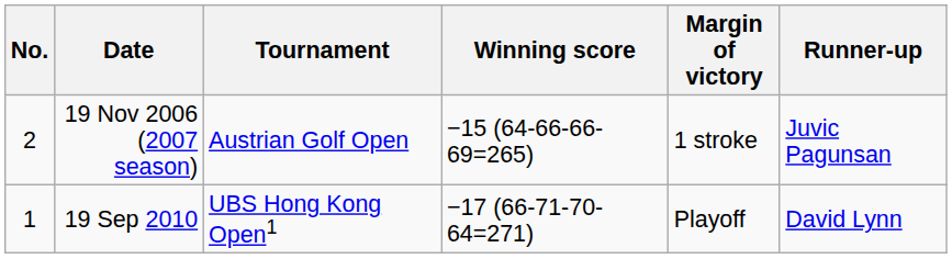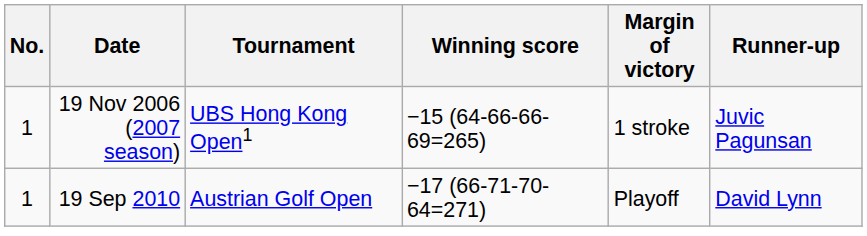 <table class="wikitable" style="font-size:95%;">
 <tr>
 <th>No.</th>
 <th>Date</th>
 <th>Tournament</th>
 <th>Winning score</th>
 <th>Margin of<br>victory</th>
 <th>Runner-up</th>
 </tr>
 <tr>
-<td align=center>2</td>
+<td align=center>1</td>
 <td align=right>19 Nov 2006<br>(<a href='#'>2007 season</a>)</td>
-<td><a href='#'>Austrian Golf Open</a></td>
+<td><a href='#'>UBS Hong Kong Open</a><sup>1</sup></td>
 <td>−15 (64-66-66-69=265)</td>
 <td>1 stroke</td>
 <td> <a href='#'>Juvic Pagunsan</a></td>
 </tr>
 <tr>
 <td align=center>1</td>
 <td align=right>19 Sep <a href='#'>2010</a></td>
-<td><a href='#'>UBS Hong Kong Open</a><sup>1</sup></td>
+<td><a href='#'>Austrian Golf Open</a></td>
 <td>−17 (66-71-70-64=271)</td>
 <td>Playoff</td>
 <td> <a href='#'>David Lynn</a></td>
 </tr>
 </table>
